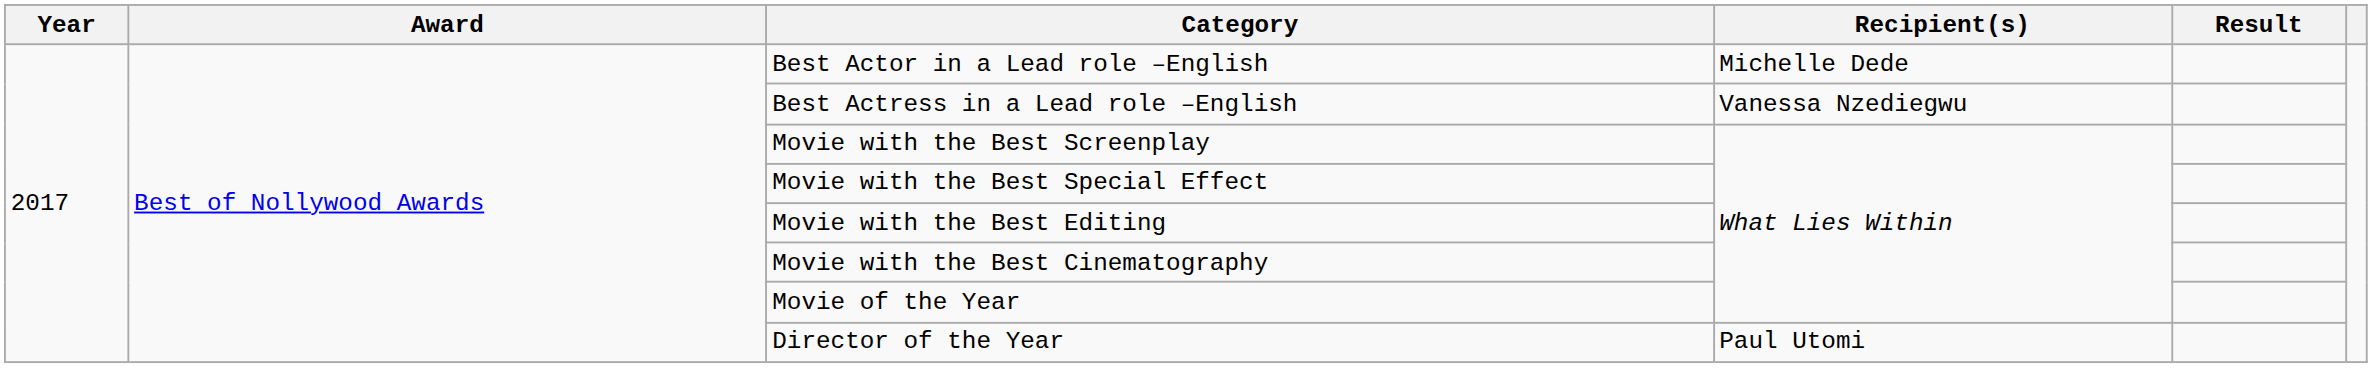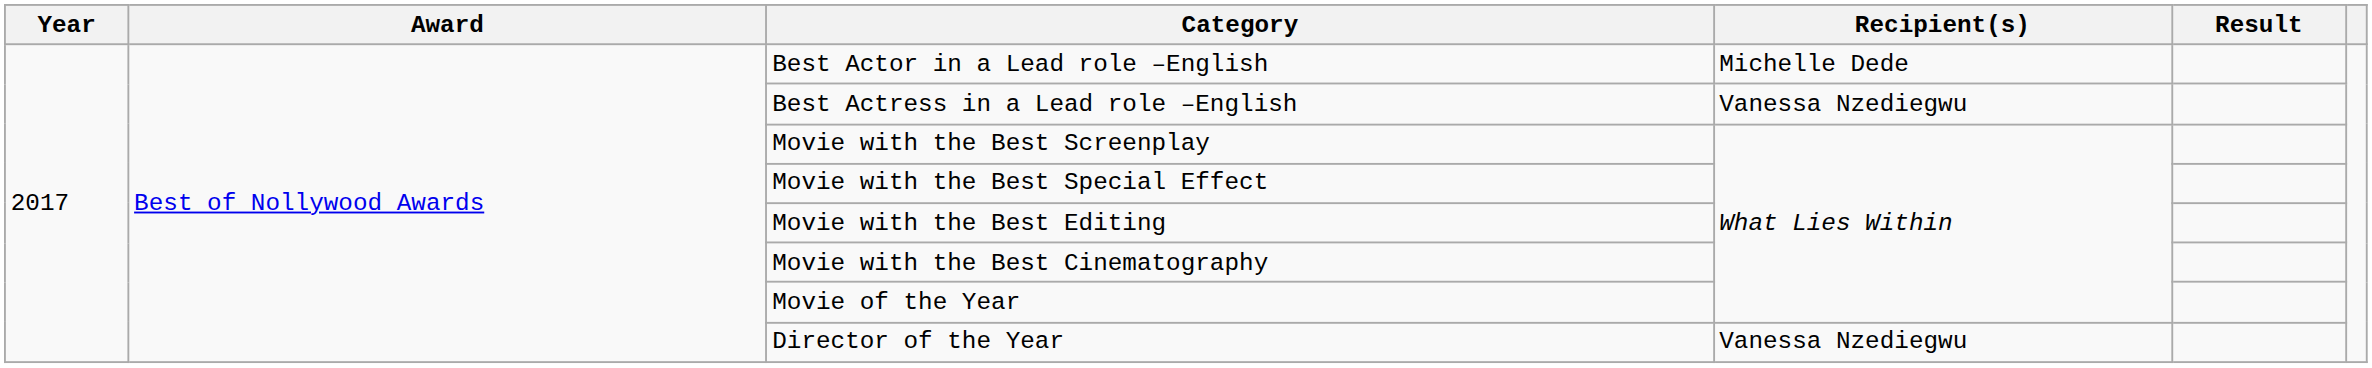 <table class="wikitable sortable" style="width:100%">
 <tr>
 <th>Year</th>
 <th>Award</th>
 <th>Category</th>
 <th>Recipient(s)</th>
 <th>Result</th>
 <th></th>
 </tr>
 <tr>
 <td rowspan="8">2017</td>
 <td rowspan="8"><a href='#'>Best of Nollywood Awards</a></td>
 <td>Best Actor in a Lead role –English</td>
 <td>Michelle Dede</td>
 <td></td>
 <td rowspan="8"></td>
 </tr>
 <tr>
 <td>Best Actress in a Lead role –English</td>
 <td>Vanessa Nzediegwu</td>
 <td></td>
 </tr>
 <tr>
 <td>Movie with the Best Screenplay</td>
 <td rowspan="5"><em>What Lies Within</em></td>
 <td></td>
 </tr>
 <tr>
 <td>Movie with the Best Special Effect</td>
 <td></td>
 </tr>
 <tr>
 <td>Movie with the Best Editing</td>
 <td></td>
 </tr>
 <tr>
 <td>Movie with the Best Cinematography</td>
 <td></td>
 </tr>
 <tr>
 <td>Movie of the Year</td>
 <td></td>
 </tr>
 <tr>
 <td>Director of the Year</td>
-<td>Paul Utomi</td>
+<td>Vanessa Nzediegwu</td>
 <td></td>
 </tr>
 </table>
